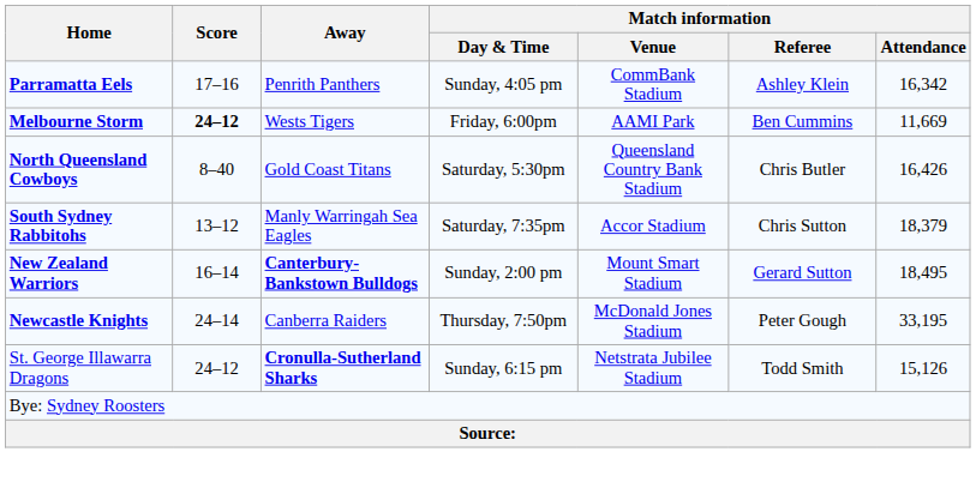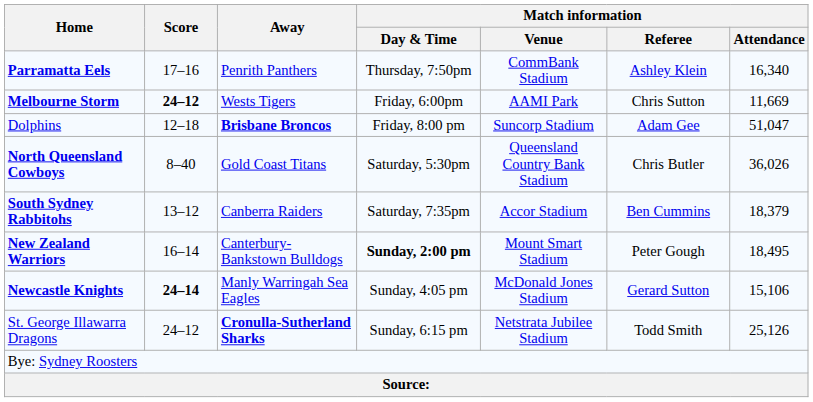 <table class="wikitable" style="border-collapse:collapse; text-align:center; width:100%;">
 <tr style="text-align:center; background:#f5faff;"  style="background:#c1d8ff;">
 <th rowspan="2" style="width:19%;">Home</th>
 <th rowspan="2" style="width:10%;">Score</th>
 <th rowspan="2" style="width:19%;">Away</th>
 <th colspan="4">Match information</th>
 </tr>
 <tr style="text-align:center; background:#f5faff;"  style="background:#efefef;">
 <th width="17%">Day & Time</th>
 <th width="17%">Venue</th>
 <th width="17%">Referee</th>
 <th width="5%">Attendance</th>
 </tr>
 <tr style="text-align:center; background:#f5faff;">
 <td align="left"><strong> <a href='#'>Parramatta Eels</a></strong></td>
 <td>17–16</td>
 <td align="left"> <a href='#'>Penrith Panthers</a></td>
-<td>Sunday, 4:05 pm</td>
+<td>Thursday, 7:50pm</td>
 <td><a href='#'>CommBank Stadium</a></td>
 <td><a href='#'>Ashley Klein</a></td>
-<td>16,342</td>
+<td>16,340</td>
 </tr>
 <tr style="text-align:center; background:#f5faff;">
 <td align="left"><strong> <a href='#'>Melbourne Storm</a></strong></td>
 <td><strong>24–12</strong></td>
 <td align="left"> <a href='#'>Wests Tigers</a></td>
 <td>Friday, 6:00pm</td>
 <td><a href='#'>AAMI Park</a></td>
-<td><a href='#'>Ben Cummins</a></td>
+<td>Chris Sutton</td>
 <td>11,669</td>
+</tr>
+<tr style="text-align:center; background:#f5faff;">
+<td align="left"> <a href='#'>Dolphins</a></td>
+<td>12–18</td>
+<td align="left"><strong> <a href='#'>Brisbane Broncos</a></strong></td>
+<td>Friday, 8:00 pm</td>
+<td><a href='#'>Suncorp Stadium</a></td>
+<td><a href='#'>Adam Gee</a></td>
+<td>51,047</td>
 </tr>
 <tr style="text-align:center; background:#f5faff;">
 <td align="left"><strong> <a href='#'>North Queensland Cowboys</a></strong></td>
 <td>8–40</td>
 <td align="left"> <a href='#'>Gold Coast Titans</a></td>
 <td>Saturday, 5:30pm</td>
 <td><a href='#'>Queensland Country Bank Stadium</a></td>
 <td>Chris Butler</td>
-<td>16,426</td>
+<td>36,026</td>
 </tr>
 <tr style="text-align:center; background:#f5faff;">
 <td align="left"><strong> <a href='#'>South Sydney Rabbitohs</a></strong></td>
 <td>13–12</td>
-<td align="left"> <a href='#'>Manly Warringah Sea Eagles</a></td>
+<td align="left"> <a href='#'>Canberra Raiders</a></td>
 <td>Saturday, 7:35pm</td>
 <td><a href='#'>Accor Stadium</a></td>
-<td>Chris Sutton</td>
+<td><a href='#'>Ben Cummins</a></td>
 <td>18,379</td>
 </tr>
 <tr style="text-align:center; background:#f5faff;">
 <td align="left"><strong> <a href='#'>New Zealand Warriors</a></strong></td>
 <td>16–14</td>
-<td align="left"><strong> <a href='#'>Canterbury-Bankstown Bulldogs</a></strong></td>
-<td>Sunday, 2:00 pm</td>
+<td align="left"> <a href='#'>Canterbury-Bankstown Bulldogs</a></td>
+<td><strong>Sunday, 2:00 pm</strong></td>
 <td><a href='#'>Mount Smart Stadium</a></td>
-<td><a href='#'>Gerard Sutton</a></td>
+<td>Peter Gough</td>
 <td>18,495</td>
 </tr>
 <tr style="text-align:center; background:#f5faff;">
 <td align="left"><strong> <a href='#'>Newcastle Knights</a></strong></td>
-<td>24–14</td>
-<td align="left"> <a href='#'>Canberra Raiders</a></td>
-<td>Thursday, 7:50pm</td>
+<td><strong>24–14</strong></td>
+<td align="left"> <a href='#'>Manly Warringah Sea Eagles</a></td>
+<td>Sunday, 4:05 pm</td>
 <td><a href='#'>McDonald Jones Stadium</a></td>
-<td>Peter Gough</td>
-<td>33,195</td>
+<td><a href='#'>Gerard Sutton</a></td>
+<td>15,106</td>
 </tr>
 <tr style="text-align:center; background:#f5faff;">
 <td align="left"> <a href='#'>St. George Illawarra Dragons</a></td>
 <td>24–12</td>
 <td align="left"><strong> <a href='#'>Cronulla-Sutherland Sharks</a></strong></td>
 <td>Sunday, 6:15 pm</td>
 <td><a href='#'>Netstrata Jubilee Stadium</a></td>
 <td>Todd Smith</td>
-<td>15,126</td>
+<td>25,126</td>
 </tr>
 <tr style="text-align:center; background:#f5faff;">
 <td colspan="7" align="left">Bye:  <a href='#'>Sydney Roosters</a></td>
 </tr>
 <tr style="text-align:center; background:#f5faff;">
 <th colspan="7" align="left">Source:</th>
 </tr>
 </table>
